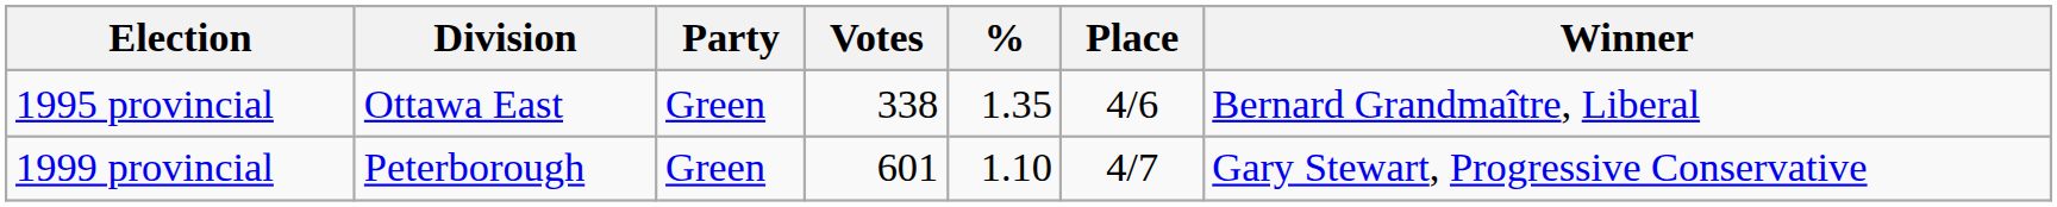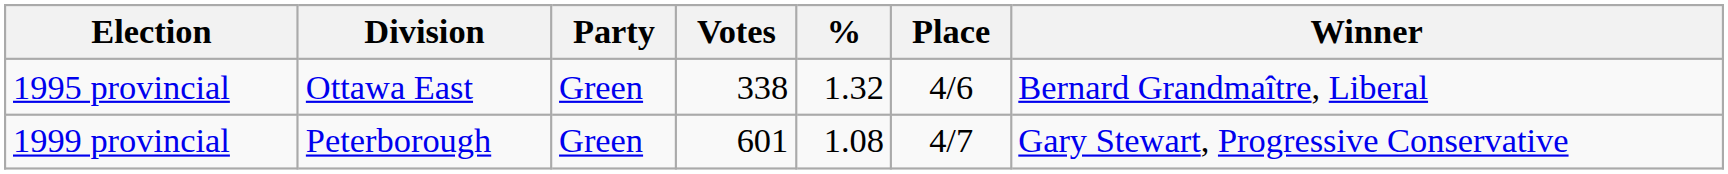 <table class="wikitable" width="800">
 <tr>
 <th align="left">Election</th>
 <th align="left">Division</th>
 <th align="left">Party</th>
 <th align="right">Votes</th>
 <th align="right">%</th>
 <th align="center">Place</th>
 <th align="center">Winner</th>
 </tr>
 <tr>
 <td align="left"><a href='#'>1995 provincial</a></td>
 <td align="left"><a href='#'>Ottawa East</a></td>
 <td align="left"><a href='#'>Green</a></td>
 <td align="right">338</td>
-<td align="right">1.35</td>
+<td align="right">1.32</td>
 <td align="center">4/6</td>
 <td align="left"><a href='#'>Bernard Grandmaître</a>, <a href='#'>Liberal</a></td>
 </tr>
 <tr>
 <td align="left"><a href='#'>1999 provincial</a></td>
 <td align="left"><a href='#'>Peterborough</a></td>
 <td align="left"><a href='#'>Green</a></td>
 <td align="right">601</td>
-<td align="right">1.10</td>
+<td align="right">1.08</td>
 <td align="center">4/7</td>
 <td align="left"><a href='#'>Gary Stewart</a>, <a href='#'>Progressive Conservative</a></td>
 </tr>
 </table>
